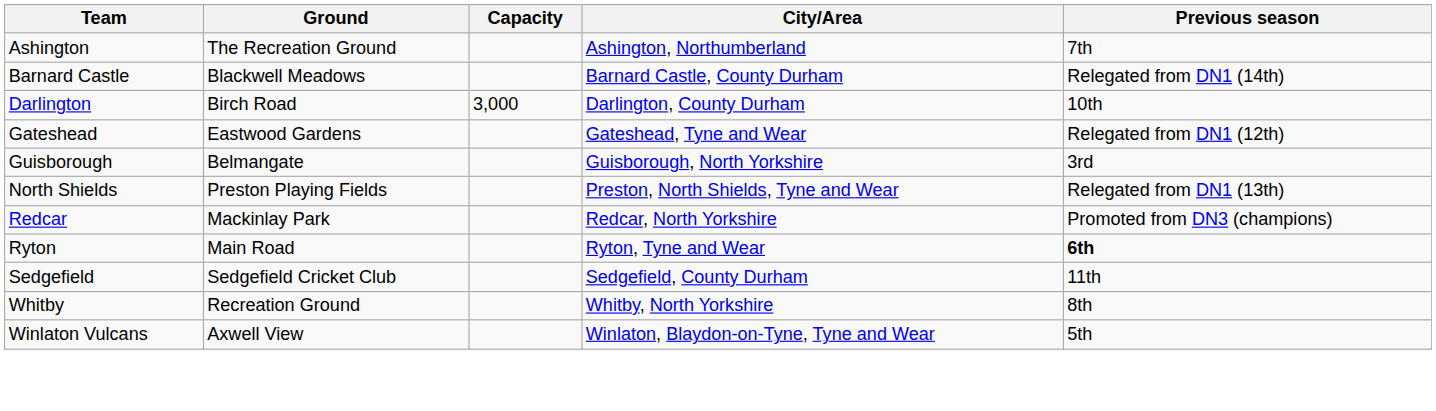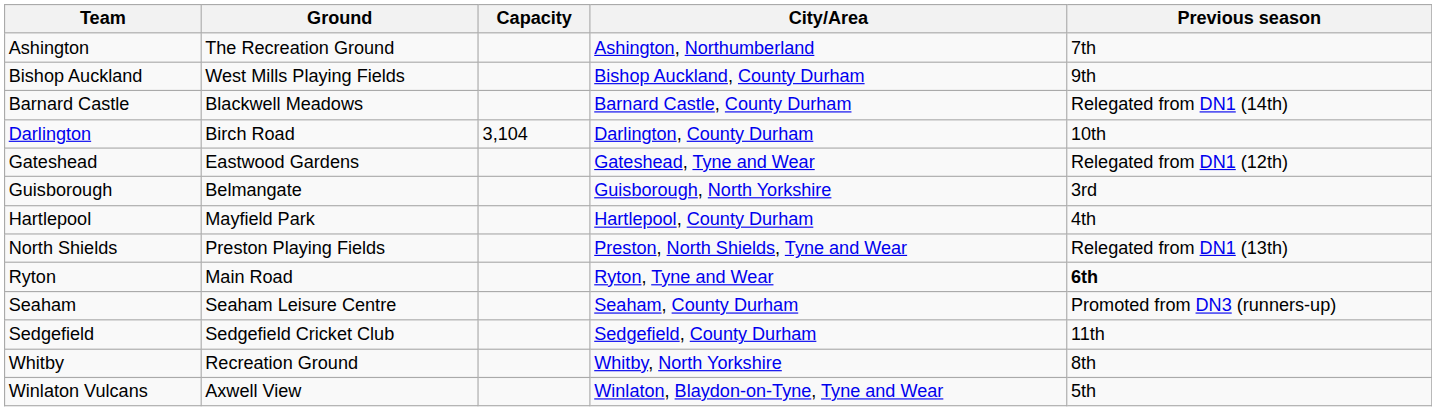 <table class="wikitable sortable" width=100%>
 <tr>
 <th>Team</th>
 <th>Ground</th>
 <th>Capacity</th>
 <th>City/Area</th>
 <th>Previous season</th>
 </tr>
 <tr>
 <td>Ashington</td>
 <td>The Recreation Ground</td>
 <td></td>
 <td><a href='#'>Ashington</a>, <a href='#'>Northumberland</a></td>
 <td>7th</td>
 </tr>
 <tr>
+<td>Bishop Auckland</td>
+<td>West Mills Playing Fields</td>
+<td></td>
+<td><a href='#'>Bishop Auckland</a>, <a href='#'>County Durham</a></td>
+<td>9th</td>
+</tr>
+<tr>
 <td>Barnard Castle</td>
 <td>Blackwell Meadows</td>
 <td></td>
 <td><a href='#'>Barnard Castle</a>, <a href='#'>County Durham</a></td>
 <td>Relegated from <a href='#'>DN1</a> (14th)</td>
 </tr>
 <tr>
 <td><a href='#'>Darlington</a></td>
 <td>Birch Road</td>
-<td>3,000</td>
+<td>3,104</td>
 <td><a href='#'>Darlington</a>, <a href='#'>County Durham</a></td>
 <td>10th</td>
 </tr>
 <tr>
 <td>Gateshead</td>
 <td>Eastwood Gardens</td>
 <td></td>
 <td><a href='#'>Gateshead</a>, <a href='#'>Tyne and Wear</a></td>
 <td>Relegated from <a href='#'>DN1</a> (12th)</td>
 </tr>
 <tr>
 <td>Guisborough</td>
 <td>Belmangate</td>
 <td></td>
 <td><a href='#'>Guisborough</a>, <a href='#'>North Yorkshire</a></td>
 <td>3rd</td>
 </tr>
 <tr>
+<td>Hartlepool</td>
+<td>Mayfield Park</td>
+<td></td>
+<td><a href='#'>Hartlepool</a>, <a href='#'>County Durham</a></td>
+<td>4th</td>
+</tr>
+<tr>
 <td>North Shields</td>
 <td>Preston Playing Fields</td>
 <td></td>
 <td><a href='#'>Preston</a>, <a href='#'>North Shields</a>, <a href='#'>Tyne and Wear</a></td>
 <td>Relegated from <a href='#'>DN1</a> (13th)</td>
 </tr>
 <tr>
-<td><a href='#'>Redcar</a></td>
-<td>Mackinlay Park</td>
-<td></td>
-<td><a href='#'>Redcar</a>, <a href='#'>North Yorkshire</a></td>
-<td>Promoted from <a href='#'>DN3</a> (champions)</td>
-</tr>
-<tr>
 <td>Ryton</td>
 <td>Main Road</td>
 <td></td>
 <td><a href='#'>Ryton</a>, <a href='#'>Tyne and Wear</a></td>
 <td><strong>6th</strong></td>
+</tr>
+<tr>
+<td>Seaham</td>
+<td>Seaham Leisure Centre</td>
+<td></td>
+<td><a href='#'>Seaham</a>, <a href='#'>County Durham</a></td>
+<td>Promoted from <a href='#'>DN3</a> (runners-up)</td>
 </tr>
 <tr>
 <td>Sedgefield</td>
 <td>Sedgefield Cricket Club</td>
 <td></td>
 <td><a href='#'>Sedgefield</a>, <a href='#'>County Durham</a></td>
 <td>11th</td>
 </tr>
 <tr>
 <td>Whitby</td>
 <td>Recreation Ground</td>
 <td></td>
 <td><a href='#'>Whitby</a>, <a href='#'>North Yorkshire</a></td>
 <td>8th</td>
 </tr>
 <tr>
 <td>Winlaton Vulcans</td>
 <td>Axwell View</td>
 <td></td>
 <td><a href='#'>Winlaton</a>, <a href='#'>Blaydon-on-Tyne</a>, <a href='#'>Tyne and Wear</a></td>
 <td>5th</td>
 </tr>
 </table>
